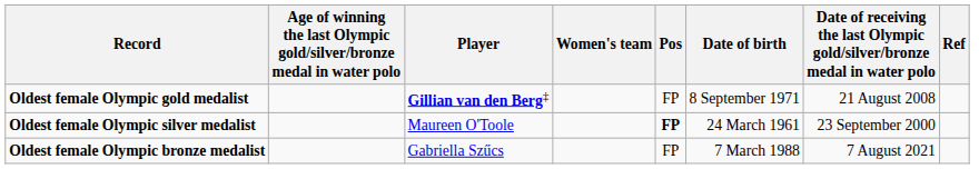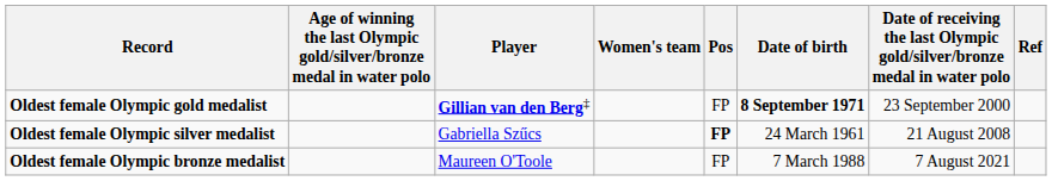 <table class="wikitable" style="text-align: left; font-size: 90%; margin-left: 1em;">
 <tr>
 <th>Record</th>
 <th>Age of winning<br>the last Olympic<br>gold/silver/bronze<br>medal in water polo</th>
 <th>Player</th>
 <th>Women's team</th>
 <th>Pos</th>
 <th>Date of birth</th>
 <th>Date of receiving<br>the last Olympic<br>gold/silver/bronze<br>medal in water polo</th>
 <th>Ref</th>
 </tr>
 <tr>
 <td><strong>Oldest female Olympic gold medalist</strong></td>
 <td></td>
 <td><strong><a href='#'>Gillian van den Berg</a></strong><sup>‡</sup></td>
 <td></td>
 <td style="text-align: center;">FP</td>
-<td style="text-align: right;">8 September 1971</td>
-<td style="text-align: right;">21 August 2008</td>
+<td style="text-align: right;"><strong>8 September 1971</strong></td>
+<td style="text-align: right;">23 September 2000</td>
 <td style="text-align: center;"></td>
 </tr>
 <tr>
 <td><strong>Oldest female Olympic silver medalist</strong></td>
 <td></td>
-<td><a href='#'>Maureen O'Toole</a></td>
+<td><a href='#'>Gabriella Szűcs</a></td>
 <td></td>
 <td style="text-align: center;"><strong>FP</strong></td>
 <td style="text-align: right;">24 March 1961</td>
-<td style="text-align: right;">23 September 2000</td>
+<td style="text-align: right;">21 August 2008</td>
 <td style="text-align: center;"></td>
 </tr>
 <tr>
 <td><strong>Oldest female Olympic bronze medalist</strong></td>
 <td></td>
-<td><a href='#'>Gabriella Szűcs</a></td>
+<td><a href='#'>Maureen O'Toole</a></td>
 <td></td>
 <td style="text-align: center;">FP</td>
 <td style="text-align: right;">7 March 1988</td>
 <td style="text-align: right;">7 August 2021</td>
 <td style="text-align: center;"></td>
 </tr>
 </table>
